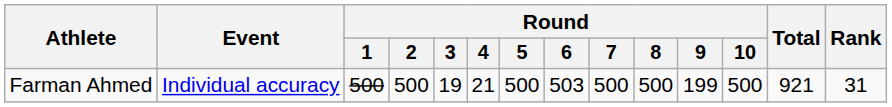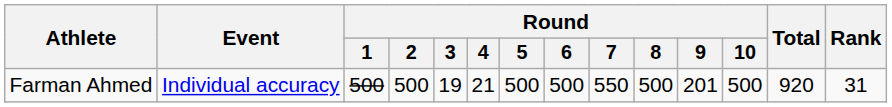 <table class=wikitable style=font-size:90%;text-align:center>
 <tr>
 <th rowspan="2">Athlete</th>
 <th rowspan="2">Event</th>
 <th colspan=10>Round</th>
 <th rowspan=2>Total</th>
 <th rowspan=2>Rank</th>
 </tr>
 <tr style="font-size:95%">
 <th>1</th>
 <th>2</th>
 <th>3</th>
 <th>4</th>
 <th>5</th>
 <th>6</th>
 <th>7</th>
 <th>8</th>
 <th>9</th>
 <th>10</th>
 </tr>
 <tr>
 <td align=left>Farman Ahmed</td>
 <td align=left><a href='#'>Individual accuracy</a></td>
 <td><s>500</s></td>
 <td>500</td>
 <td>19</td>
 <td>21</td>
 <td>500</td>
-<td>503</td>
 <td>500</td>
+<td>550</td>
 <td>500</td>
-<td>199</td>
+<td>201</td>
 <td>500</td>
-<td>921</td>
+<td>920</td>
 <td>31</td>
 </tr>
 </table>
